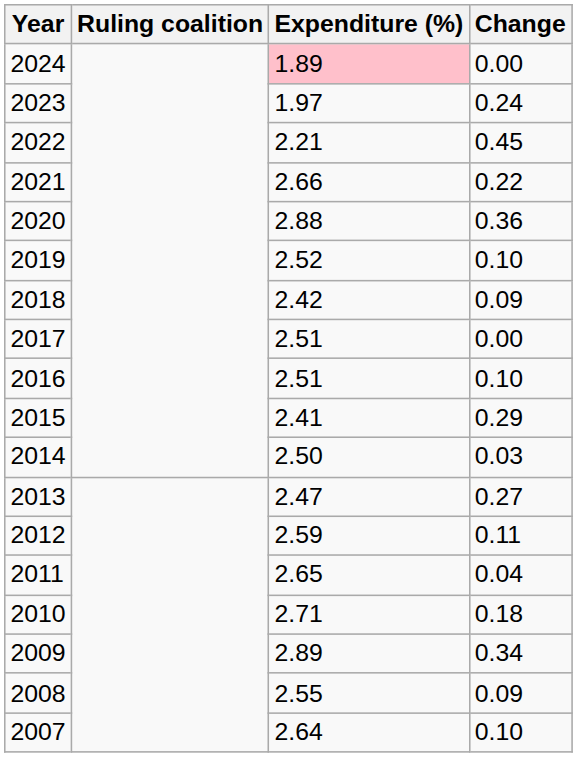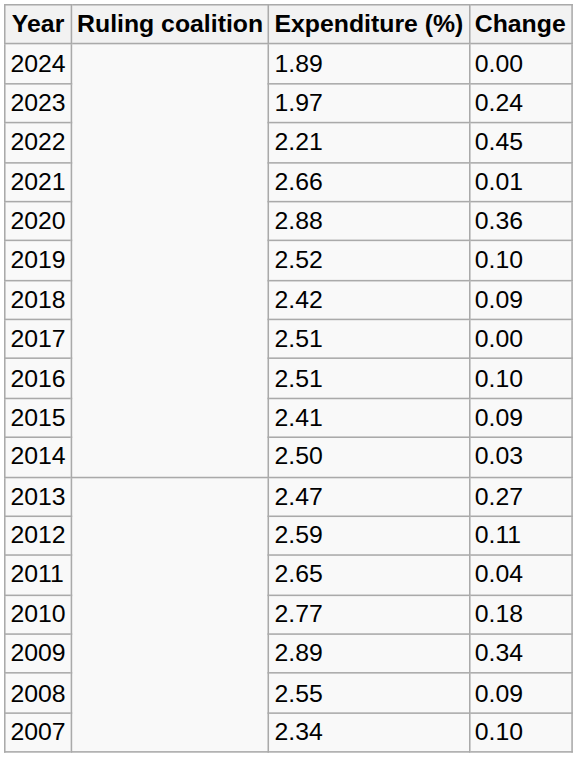 <table class="wikitable">
 <tr>
 <th>Year</th>
 <th>Ruling coalition</th>
 <th>Expenditure (%)</th>
 <th>Change</th>
 </tr>
 <tr>
 <td>2024</td>
 <td rowspan="11"></td>
-<td style="background: pink;">1.89</td>
+<td>1.89</td>
 <td>0.00</td>
 </tr>
 <tr>
 <td>2023</td>
 <td>1.97</td>
 <td>0.24</td>
 </tr>
 <tr>
 <td>2022</td>
 <td>2.21</td>
 <td>0.45</td>
 </tr>
 <tr>
 <td>2021</td>
 <td>2.66</td>
-<td>0.22</td>
+<td>0.01</td>
 </tr>
 <tr>
 <td>2020</td>
 <td>2.88</td>
 <td>0.36</td>
 </tr>
 <tr>
 <td>2019</td>
 <td>2.52</td>
 <td>0.10</td>
 </tr>
 <tr>
 <td>2018</td>
 <td>2.42</td>
 <td>0.09</td>
 </tr>
 <tr>
 <td>2017</td>
 <td>2.51</td>
 <td>0.00</td>
 </tr>
 <tr>
 <td>2016</td>
 <td>2.51</td>
 <td>0.10</td>
 </tr>
 <tr>
 <td>2015</td>
 <td>2.41</td>
-<td>0.29</td>
+<td>0.09</td>
 </tr>
 <tr>
 <td>2014</td>
 <td>2.50</td>
 <td>0.03</td>
 </tr>
 <tr>
 <td>2013</td>
 <td rowspan="7"></td>
 <td>2.47</td>
 <td>0.27</td>
 </tr>
 <tr>
 <td>2012</td>
 <td>2.59</td>
 <td>0.11</td>
 </tr>
 <tr>
 <td>2011</td>
 <td>2.65</td>
 <td>0.04</td>
 </tr>
 <tr>
 <td>2010</td>
-<td>2.71</td>
+<td>2.77</td>
 <td>0.18</td>
 </tr>
 <tr>
 <td>2009</td>
 <td>2.89</td>
 <td>0.34</td>
 </tr>
 <tr>
 <td>2008</td>
 <td>2.55</td>
 <td>0.09</td>
 </tr>
 <tr>
 <td>2007</td>
-<td>2.64</td>
+<td>2.34</td>
 <td>0.10</td>
 </tr>
 </table>
